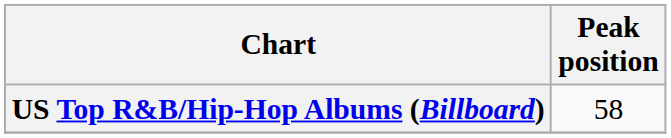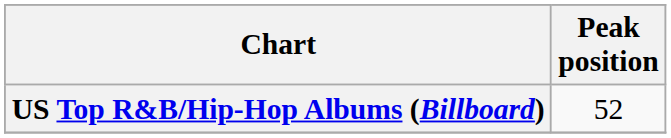 <table class="wikitable plainrowheaders sortable" style="text-align:center;" border="1">
 <tr>
 <th scope="col">Chart</th>
 <th scope="col">Peak<br>position</th>
 </tr>
 <tr>
 <th scope="row">US <a href='#'>Top R&B/Hip-Hop Albums</a> (<em><a href='#'>Billboard</a></em>)</th>
-<td>58</td>
+<td>52</td>
 </tr>
 <tr>
 </tr>
 </table>
